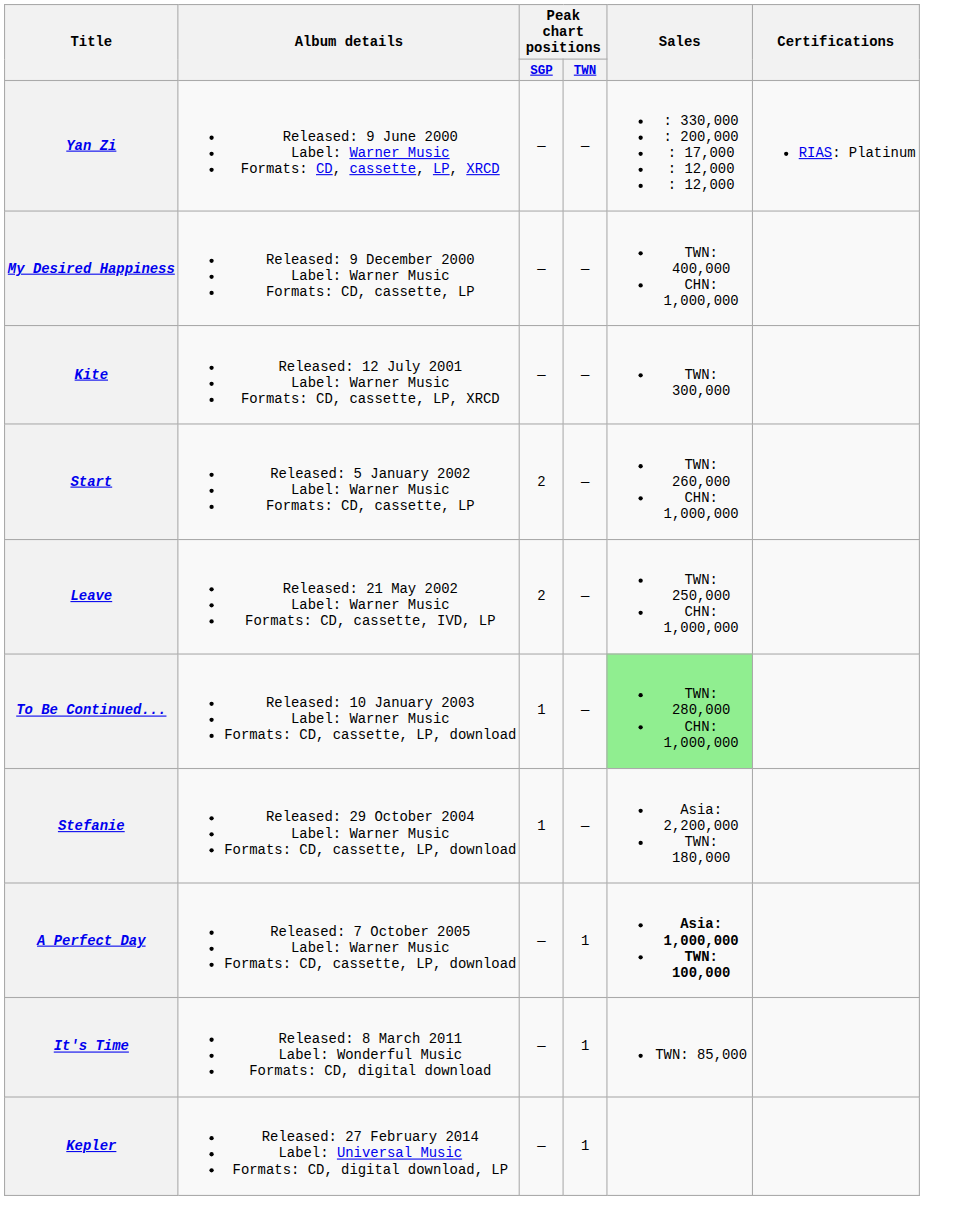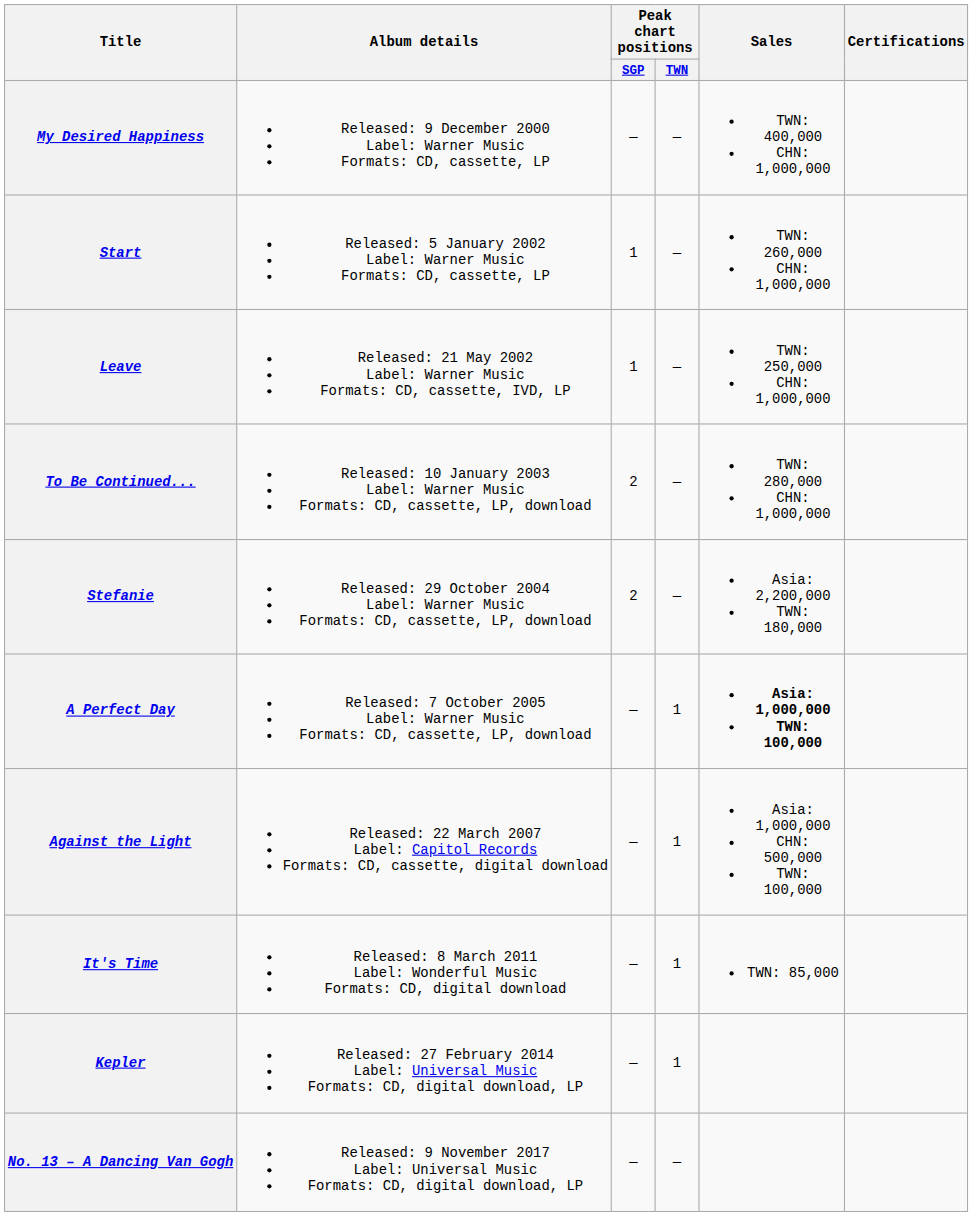 <table class="wikitable plainrowheaders" style="text-align:center;">
 <tr>
 <th rowspan="2">Title</th>
 <th rowspan="2">Album details</th>
 <th colspan="2">Peak chart positions</th>
 <th rowspan="2" scope="col" style="width:10em;">Sales</th>
 <th rowspan="2">Certifications</th>
 </tr>
 <tr>
 <th scope="col" style="width:3em;font-size:90%;"><a href='#'>SGP</a><br></th>
 <th scope="col" style="width:3em;font-size:90%;"><a href='#'>TWN</a><br></th>
 </tr>
 <tr>
-<th scope="row"><em><a href='#'>Yan Zi</a></em></th>
-<td><br><ul><li>Released: 9 June 2000</li><li>Label: <a href='#'>Warner Music</a></li><li>Formats: <a href='#'>CD</a>, <a href='#'>cassette</a>, <a href='#'>LP</a>, <a href='#'>XRCD</a></li></ul></td>
-<td>—</td>
-<td>—</td>
-<td><br><ul><li>: 330,000</li><li>: 200,000</li><li>: 17,000</li><li>: 12,000</li><li>: 12,000</li></ul></td>
-<td><br><ul><li><a href='#'>RIAS</a>: Platinum</li></ul></td>
-</tr>
-<tr>
 <th scope="row"><em><a href='#'>My Desired Happiness</a></em></th>
 <td><br><ul><li>Released: 9 December 2000</li><li>Label: Warner Music</li><li>Formats: CD, cassette, LP</li></ul></td>
 <td>—</td>
 <td>—</td>
 <td><br><ul><li>TWN: 400,000</li><li>CHN: 1,000,000</li></ul></td>
 <td></td>
 </tr>
 <tr>
-<th scope="row"><em><a href='#'>Kite</a></em></th>
-<td><br><ul><li>Released: 12 July 2001</li><li>Label: Warner Music</li><li>Formats: CD, cassette, LP, XRCD</li></ul></td>
-<td>—</td>
-<td>—</td>
-<td><br><ul><li>TWN: 300,000</li></ul></td>
-<td></td>
-</tr>
-<tr>
 <th scope="row"><em><a href='#'>Start</a></em></th>
 <td><br><ul><li>Released: 5 January 2002</li><li>Label: Warner Music</li><li>Formats: CD, cassette, LP</li></ul></td>
-<td>2</td>
+<td>1</td>
 <td>—</td>
 <td><br><ul><li>TWN: 260,000</li><li>CHN: 1,000,000</li></ul></td>
 <td></td>
 </tr>
 <tr>
 <th scope="row"><em><a href='#'>Leave</a></em></th>
 <td><br><ul><li>Released: 21 May 2002</li><li>Label: Warner Music</li><li>Formats: CD, cassette, IVD, LP</li></ul></td>
-<td>2</td>
+<td>1</td>
 <td>—</td>
 <td><br><ul><li>TWN: 250,000</li><li>CHN: 1,000,000</li></ul></td>
 <td></td>
 </tr>
 <tr>
 <th scope="row"><em><a href='#'>To Be Continued...</a></em></th>
 <td><br><ul><li>Released: 10 January 2003</li><li>Label: Warner Music</li><li>Formats: CD, cassette, LP, download</li></ul></td>
-<td>1</td>
+<td>2</td>
 <td>—</td>
-<td style="background: lightgreen;"><br><ul><li>TWN: 280,000</li><li>CHN: 1,000,000</li></ul></td>
+<td><br><ul><li>TWN: 280,000</li><li>CHN: 1,000,000</li></ul></td>
 <td></td>
 </tr>
 <tr>
 <th scope="row"><em><a href='#'>Stefanie</a></em></th>
 <td><br><ul><li>Released: 29 October 2004</li><li>Label: Warner Music</li><li>Formats: CD, cassette, LP, download</li></ul></td>
-<td>1</td>
+<td>2</td>
 <td>—</td>
 <td><br><ul><li>Asia: 2,200,000</li><li>TWN: 180,000</li></ul></td>
 <td></td>
 </tr>
 <tr>
 <th scope="row"><em><a href='#'>A Perfect Day</a></em></th>
 <td><br><ul><li>Released: 7 October 2005</li><li>Label: Warner Music</li><li>Formats: CD, cassette, LP, download</li></ul></td>
 <td>—</td>
 <td>1</td>
 <td><strong><br><ul><li>Asia: 1,000,000</li><li>TWN: 100,000</li></ul></strong></td>
+<td></td>
+</tr>
+<tr>
+<th scope="row"><em><a href='#'>Against the Light</a></em></th>
+<td><br><ul><li>Released: 22 March 2007</li><li>Label: <a href='#'>Capitol Records</a></li><li>Formats: CD, cassette, digital download</li></ul></td>
+<td>—</td>
+<td>1</td>
+<td><br><ul><li>Asia: 1,000,000</li><li>CHN: 500,000</li><li>TWN: 100,000</li></ul></td>
 <td></td>
 </tr>
 <tr>
 <th scope="row"><em><a href='#'>It's Time</a></em></th>
 <td><br><ul><li>Released: 8 March 2011</li><li>Label: Wonderful Music</li><li>Formats: CD, digital download</li></ul></td>
 <td>—</td>
 <td>1</td>
 <td><br><ul><li>TWN: 85,000</li></ul></td>
 <td></td>
 </tr>
 <tr>
 <th scope="row"><em><a href='#'>Kepler</a></em></th>
 <td><br><ul><li>Released: 27 February 2014</li><li>Label: <a href='#'>Universal Music</a></li><li>Formats: CD, digital download, LP</li></ul></td>
 <td>—</td>
 <td>1</td>
 <td></td>
 <td></td>
 </tr>
+<tr>
+<th scope="row"><em><a href='#'>No. 13 – A Dancing Van Gogh</a></em></th>
+<td><br><ul><li>Released: 9 November 2017</li><li>Label: Universal Music</li><li>Formats: CD, digital download, LP</li></ul></td>
+<td>—</td>
+<td>—</td>
+<td></td>
+<td></td>
+</tr>
 </table>
